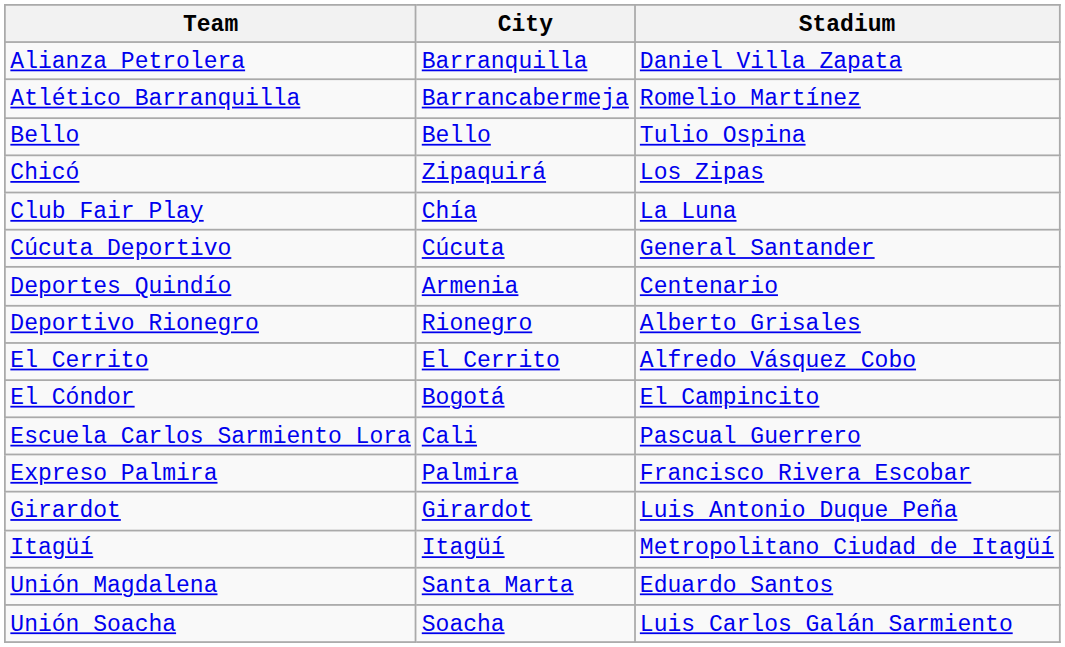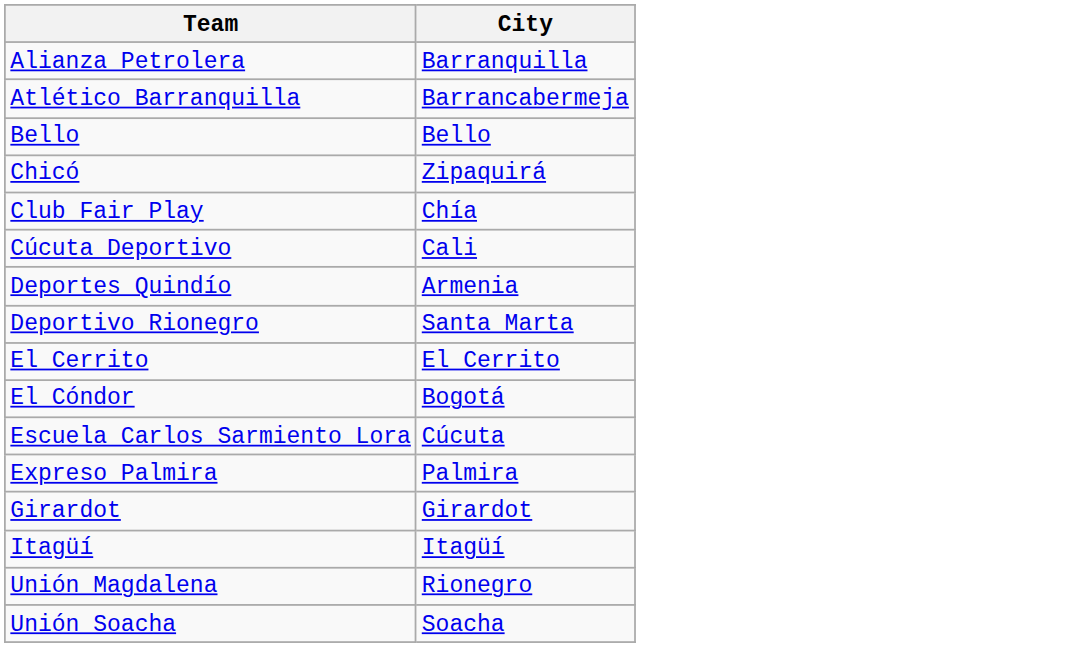 <table class="wikitable sortable">
 <tr>
 <th>Team</th>
 <th>City</th>
-<th>Stadium</th>
 </tr>
 <tr>
 <td><a href='#'>Alianza Petrolera</a></td>
 <td><a href='#'>Barranquilla</a></td>
-<td><a href='#'>Daniel Villa Zapata</a></td>
 </tr>
 <tr>
 <td><a href='#'>Atlético Barranquilla</a></td>
 <td><a href='#'>Barrancabermeja</a></td>
-<td><a href='#'>Romelio Martínez</a></td>
 </tr>
 <tr>
 <td><a href='#'>Bello</a></td>
 <td><a href='#'>Bello</a></td>
-<td><a href='#'>Tulio Ospina</a></td>
 </tr>
 <tr>
 <td><a href='#'>Chicó</a></td>
 <td><a href='#'>Zipaquirá</a></td>
-<td><a href='#'>Los Zipas</a></td>
 </tr>
 <tr>
 <td><a href='#'>Club Fair Play</a></td>
 <td><a href='#'>Chía</a></td>
-<td><a href='#'>La Luna</a></td>
 </tr>
 <tr>
 <td><a href='#'>Cúcuta Deportivo</a></td>
-<td><a href='#'>Cúcuta</a></td>
-<td><a href='#'>General Santander</a></td>
+<td><a href='#'>Cali</a></td>
 </tr>
 <tr>
 <td><a href='#'>Deportes Quindío</a></td>
 <td><a href='#'>Armenia</a></td>
-<td><a href='#'>Centenario</a></td>
 </tr>
 <tr>
 <td><a href='#'>Deportivo Rionegro</a></td>
-<td><a href='#'>Rionegro</a></td>
-<td><a href='#'>Alberto Grisales</a></td>
+<td><a href='#'>Santa Marta</a></td>
 </tr>
 <tr>
 <td><a href='#'>El Cerrito</a></td>
 <td><a href='#'>El Cerrito</a></td>
-<td><a href='#'>Alfredo Vásquez Cobo</a></td>
 </tr>
 <tr>
 <td><a href='#'>El Cóndor</a></td>
 <td><a href='#'>Bogotá</a></td>
-<td><a href='#'>El Campincito</a></td>
 </tr>
 <tr>
 <td><a href='#'>Escuela Carlos Sarmiento Lora</a></td>
-<td><a href='#'>Cali</a></td>
-<td><a href='#'>Pascual Guerrero</a></td>
+<td><a href='#'>Cúcuta</a></td>
 </tr>
 <tr>
 <td><a href='#'>Expreso Palmira</a></td>
 <td><a href='#'>Palmira</a></td>
-<td><a href='#'>Francisco Rivera Escobar</a></td>
 </tr>
 <tr>
 <td><a href='#'>Girardot</a></td>
 <td><a href='#'>Girardot</a></td>
-<td><a href='#'>Luis Antonio Duque Peña</a></td>
 </tr>
 <tr>
 <td><a href='#'>Itagüí</a></td>
 <td><a href='#'>Itagüí</a></td>
-<td><a href='#'>Metropolitano Ciudad de Itagüí</a></td>
 </tr>
 <tr>
 <td><a href='#'>Unión Magdalena</a></td>
-<td><a href='#'>Santa Marta</a></td>
-<td><a href='#'>Eduardo Santos</a></td>
+<td><a href='#'>Rionegro</a></td>
 </tr>
 <tr>
 <td><a href='#'>Unión Soacha</a></td>
 <td><a href='#'>Soacha</a></td>
-<td><a href='#'>Luis Carlos Galán Sarmiento</a></td>
 </tr>
 </table>
